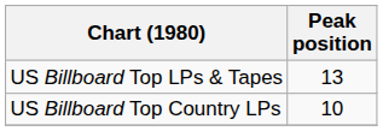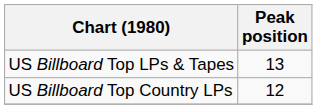 <table class="wikitable">
 <tr>
 <th>Chart (1980)</th>
 <th>Peak<br>position</th>
 </tr>
 <tr>
 <td>US <em>Billboard</em> Top LPs & Tapes</td>
 <td align="center">13</td>
 </tr>
 <tr>
 <td>US <em>Billboard</em> Top Country LPs</td>
-<td align="center">10</td>
+<td align="center">12</td>
 </tr>
 <tr>
 </tr>
 </table>
